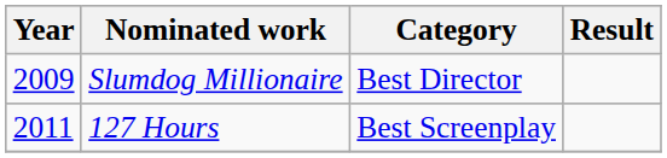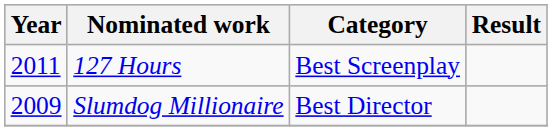 <table class="wikitable sortable">
 <tr>
 <th>Year</th>
 <th>Nominated work</th>
 <th>Category</th>
 <th>Result</th>
 </tr>
 <tr>
+<td><a href='#'>2011</a></td>
+<td><em><a href='#'>127 Hours</a></em></td>
+<td><a href='#'>Best Screenplay</a></td>
+<td></td>
+</tr>
+<tr>
 <td><a href='#'>2009</a></td>
 <td><em><a href='#'>Slumdog Millionaire</a></em></td>
 <td><a href='#'>Best Director</a></td>
 <td></td>
 </tr>
 <tr>
-<td><a href='#'>2011</a></td>
-<td><em><a href='#'>127 Hours</a></em></td>
-<td><a href='#'>Best Screenplay</a></td>
-<td></td>
-</tr>
-<tr>
 </tr>
 </table>
